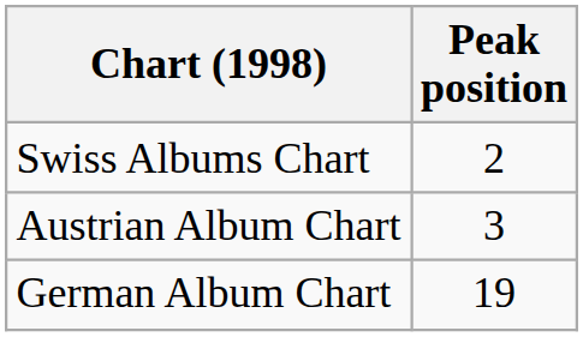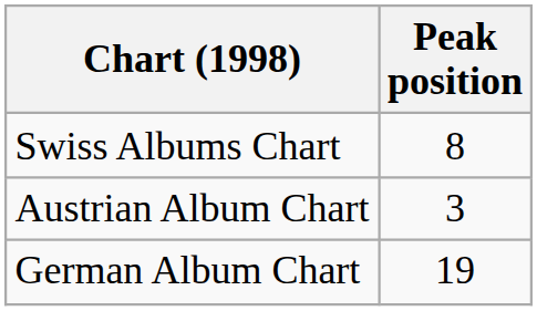 <table class="wikitable">
 <tr>
 <th align="center">Chart (1998)</th>
 <th align="center">Peak<br>position</th>
 </tr>
 <tr>
 <td align="left">Swiss Albums Chart</td>
-<td align="center">2</td>
+<td align="center">8</td>
 </tr>
 <tr>
 <td align="left">Austrian Album Chart</td>
 <td align="center">3</td>
 </tr>
 <tr>
 <td align="left">German Album Chart</td>
 <td align="center">19</td>
 </tr>
 </table>
